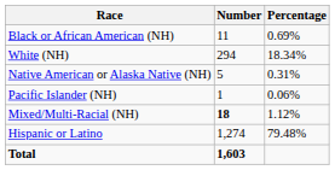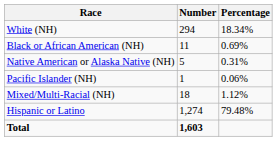 <table class="wikitable">
 <tr>
 <th>Race</th>
 <th>Number</th>
 <th>Percentage</th>
 </tr>
 <tr>
+<td><a href='#'>White</a> (NH)</td>
+<td>294</td>
+<td>18.34%</td>
+</tr>
+<tr>
 <td><a href='#'>Black or African American</a> (NH)</td>
 <td>11</td>
 <td>0.69%</td>
-</tr>
-<tr>
-<td><a href='#'>White</a> (NH)</td>
-<td>294</td>
-<td>18.34%</td>
 </tr>
 <tr>
 <td><a href='#'>Native American</a> or <a href='#'>Alaska Native</a> (NH)</td>
 <td>5</td>
 <td>0.31%</td>
 </tr>
 <tr>
 <td><a href='#'>Pacific Islander</a> (NH)</td>
 <td>1</td>
 <td>0.06%</td>
 </tr>
 <tr>
 <td><a href='#'>Mixed/Multi-Racial</a> (NH)</td>
-<td><strong>18</strong></td>
+<td>18</td>
 <td>1.12%</td>
 </tr>
 <tr>
 <td><a href='#'>Hispanic or Latino</a></td>
 <td>1,274</td>
 <td>79.48%</td>
 </tr>
 <tr>
 <td><strong>Total</strong></td>
 <td><strong>1,603</strong></td>
 <td></td>
 </tr>
 </table>
